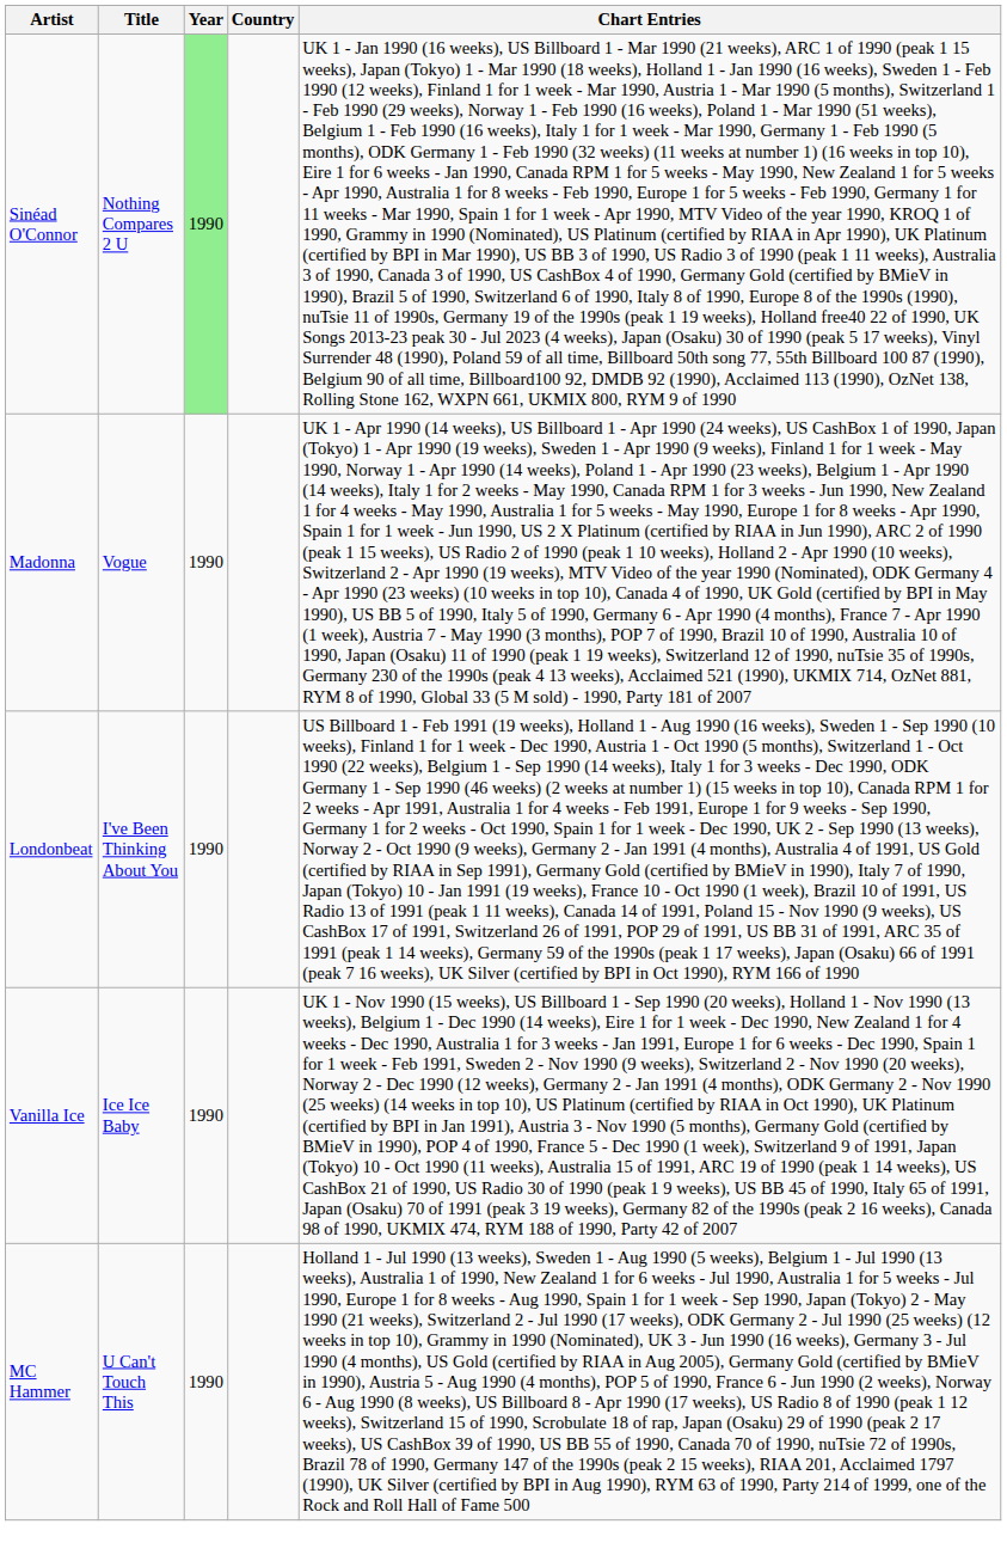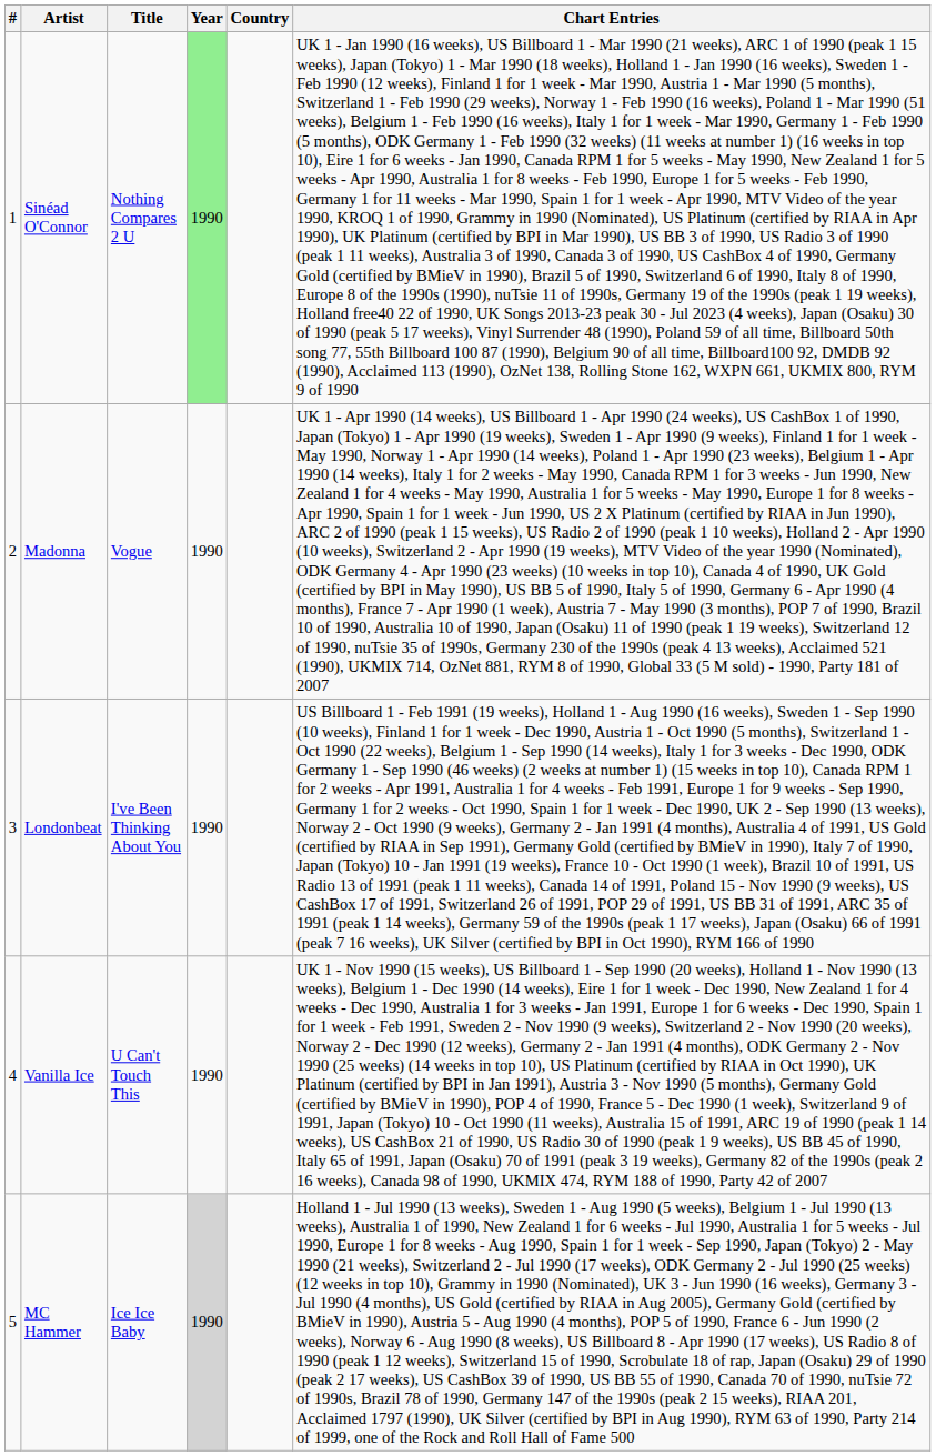 <table class="wikitable" style="font-size:95%;">
 <tr>
+<th>#</th>
 <th>Artist</th>
 <th>Title</th>
 <th>Year</th>
 <th>Country</th>
 <th>Chart Entries</th>
 </tr>
 <tr>
+<td>1</td>
 <td><a href='#'>Sinéad O'Connor</a></td>
 <td><a href='#'>Nothing Compares 2 U</a></td>
 <td style="background: lightgreen;">1990</td>
 <td></td>
 <td>UK 1 - Jan 1990 (16 weeks), US Billboard 1 - Mar 1990 (21 weeks), ARC 1 of 1990 (peak 1 15 weeks), Japan (Tokyo) 1 - Mar 1990 (18 weeks), Holland 1 - Jan 1990 (16 weeks), Sweden 1 - Feb 1990 (12 weeks), Finland 1 for 1 week - Mar 1990, Austria 1 - Mar 1990 (5 months), Switzerland 1 - Feb 1990 (29 weeks), Norway 1 - Feb 1990 (16 weeks), Poland 1 - Mar 1990 (51 weeks), Belgium 1 - Feb 1990 (16 weeks), Italy 1 for 1 week - Mar 1990, Germany 1 - Feb 1990 (5 months), ODK Germany 1 - Feb 1990 (32 weeks) (11 weeks at number 1) (16 weeks in top 10), Eire 1 for 6 weeks - Jan 1990, Canada RPM 1 for 5 weeks - May 1990, New Zealand 1 for 5 weeks - Apr 1990, Australia 1 for 8 weeks - Feb 1990, Europe 1 for 5 weeks - Feb 1990, Germany 1 for 11 weeks - Mar 1990, Spain 1 for 1 week - Apr 1990, MTV Video of the year 1990, KROQ 1 of 1990, Grammy in 1990 (Nominated), US Platinum (certified by RIAA in Apr 1990), UK Platinum (certified by BPI in Mar 1990), US BB 3 of 1990, US Radio 3 of 1990 (peak 1 11 weeks), Australia 3 of 1990, Canada 3 of 1990, US CashBox 4 of 1990, Germany Gold (certified by BMieV in 1990), Brazil 5 of 1990, Switzerland 6 of 1990, Italy 8 of 1990, Europe 8 of the 1990s (1990), nuTsie 11 of 1990s, Germany 19 of the 1990s (peak 1 19 weeks), Holland free40 22 of 1990, UK Songs 2013-23 peak 30 - Jul 2023 (4 weeks), Japan (Osaku) 30 of 1990 (peak 5 17 weeks), Vinyl Surrender 48 (1990), Poland 59 of all time, Billboard 50th song 77, 55th Billboard 100 87 (1990), Belgium 90 of all time, Billboard100 92, DMDB 92 (1990), Acclaimed 113 (1990), OzNet 138, Rolling Stone 162, WXPN 661, UKMIX 800, RYM 9 of 1990</td>
 </tr>
 <tr>
+<td>2</td>
 <td><a href='#'>Madonna</a></td>
 <td><a href='#'>Vogue</a></td>
 <td>1990</td>
 <td></td>
 <td>UK 1 - Apr 1990 (14 weeks), US Billboard 1 - Apr 1990 (24 weeks), US CashBox 1 of 1990, Japan (Tokyo) 1 - Apr 1990 (19 weeks), Sweden 1 - Apr 1990 (9 weeks), Finland 1 for 1 week - May 1990, Norway 1 - Apr 1990 (14 weeks), Poland 1 - Apr 1990 (23 weeks), Belgium 1 - Apr 1990 (14 weeks), Italy 1 for 2 weeks - May 1990, Canada RPM 1 for 3 weeks - Jun 1990, New Zealand 1 for 4 weeks - May 1990, Australia 1 for 5 weeks - May 1990, Europe 1 for 8 weeks - Apr 1990, Spain 1 for 1 week - Jun 1990, US 2 X Platinum (certified by RIAA in Jun 1990), ARC 2 of 1990 (peak 1 15 weeks), US Radio 2 of 1990 (peak 1 10 weeks), Holland 2 - Apr 1990 (10 weeks), Switzerland 2 - Apr 1990 (19 weeks), MTV Video of the year 1990 (Nominated), ODK Germany 4 - Apr 1990 (23 weeks) (10 weeks in top 10), Canada 4 of 1990, UK Gold (certified by BPI in May 1990), US BB 5 of 1990, Italy 5 of 1990, Germany 6 - Apr 1990 (4 months), France 7 - Apr 1990 (1 week), Austria 7 - May 1990 (3 months), POP 7 of 1990, Brazil 10 of 1990, Australia 10 of 1990, Japan (Osaku) 11 of 1990 (peak 1 19 weeks), Switzerland 12 of 1990, nuTsie 35 of 1990s, Germany 230 of the 1990s (peak 4 13 weeks), Acclaimed 521 (1990), UKMIX 714, OzNet 881, RYM 8 of 1990, Global 33 (5 M sold) - 1990, Party 181 of 2007</td>
 </tr>
 <tr>
+<td>3</td>
 <td><a href='#'>Londonbeat</a></td>
 <td><a href='#'>I've Been Thinking About You</a></td>
 <td>1990</td>
 <td></td>
 <td>US Billboard 1 - Feb 1991 (19 weeks), Holland 1 - Aug 1990 (16 weeks), Sweden 1 - Sep 1990 (10 weeks), Finland 1 for 1 week - Dec 1990, Austria 1 - Oct 1990 (5 months), Switzerland 1 - Oct 1990 (22 weeks), Belgium 1 - Sep 1990 (14 weeks), Italy 1 for 3 weeks - Dec 1990, ODK Germany 1 - Sep 1990 (46 weeks) (2 weeks at number 1) (15 weeks in top 10), Canada RPM 1 for 2 weeks - Apr 1991, Australia 1 for 4 weeks - Feb 1991, Europe 1 for 9 weeks - Sep 1990, Germany 1 for 2 weeks - Oct 1990, Spain 1 for 1 week - Dec 1990, UK 2 - Sep 1990 (13 weeks), Norway 2 - Oct 1990 (9 weeks), Germany 2 - Jan 1991 (4 months), Australia 4 of 1991, US Gold (certified by RIAA in Sep 1991), Germany Gold (certified by BMieV in 1990), Italy 7 of 1990, Japan (Tokyo) 10 - Jan 1991 (19 weeks), France 10 - Oct 1990 (1 week), Brazil 10 of 1991, US Radio 13 of 1991 (peak 1 11 weeks), Canada 14 of 1991, Poland 15 - Nov 1990 (9 weeks), US CashBox 17 of 1991, Switzerland 26 of 1991, POP 29 of 1991, US BB 31 of 1991, ARC 35 of 1991 (peak 1 14 weeks), Germany 59 of the 1990s (peak 1 17 weeks), Japan (Osaku) 66 of 1991 (peak 7 16 weeks), UK Silver (certified by BPI in Oct 1990), RYM 166 of 1990</td>
 </tr>
 <tr>
+<td>4</td>
 <td><a href='#'>Vanilla Ice</a></td>
-<td><a href='#'>Ice Ice Baby</a></td>
+<td><a href='#'>U Can't Touch This</a></td>
 <td>1990</td>
 <td></td>
 <td>UK 1 - Nov 1990 (15 weeks), US Billboard 1 - Sep 1990 (20 weeks), Holland 1 - Nov 1990 (13 weeks), Belgium 1 - Dec 1990 (14 weeks), Eire 1 for 1 week - Dec 1990, New Zealand 1 for 4 weeks - Dec 1990, Australia 1 for 3 weeks - Jan 1991, Europe 1 for 6 weeks - Dec 1990, Spain 1 for 1 week - Feb 1991, Sweden 2 - Nov 1990 (9 weeks), Switzerland 2 - Nov 1990 (20 weeks), Norway 2 - Dec 1990 (12 weeks), Germany 2 - Jan 1991 (4 months), ODK Germany 2 - Nov 1990 (25 weeks) (14 weeks in top 10), US Platinum (certified by RIAA in Oct 1990), UK Platinum (certified by BPI in Jan 1991), Austria 3 - Nov 1990 (5 months), Germany Gold (certified by BMieV in 1990), POP 4 of 1990, France 5 - Dec 1990 (1 week), Switzerland 9 of 1991, Japan (Tokyo) 10 - Oct 1990 (11 weeks), Australia 15 of 1991, ARC 19 of 1990 (peak 1 14 weeks), US CashBox 21 of 1990, US Radio 30 of 1990 (peak 1 9 weeks), US BB 45 of 1990, Italy 65 of 1991, Japan (Osaku) 70 of 1991 (peak 3 19 weeks), Germany 82 of the 1990s (peak 2 16 weeks), Canada 98 of 1990, UKMIX 474, RYM 188 of 1990, Party 42 of 2007</td>
 </tr>
 <tr>
+<td>5</td>
 <td><a href='#'>MC Hammer</a></td>
-<td><a href='#'>U Can't Touch This</a></td>
-<td>1990</td>
+<td><a href='#'>Ice Ice Baby</a></td>
+<td style="background: lightgrey;">1990</td>
 <td></td>
 <td>Holland 1 - Jul 1990 (13 weeks), Sweden 1 - Aug 1990 (5 weeks), Belgium 1 - Jul 1990 (13 weeks), Australia 1 of 1990, New Zealand 1 for 6 weeks - Jul 1990, Australia 1 for 5 weeks - Jul 1990, Europe 1 for 8 weeks - Aug 1990, Spain 1 for 1 week - Sep 1990, Japan (Tokyo) 2 - May 1990 (21 weeks), Switzerland 2 - Jul 1990 (17 weeks), ODK Germany 2 - Jul 1990 (25 weeks) (12 weeks in top 10), Grammy in 1990 (Nominated), UK 3 - Jun 1990 (16 weeks), Germany 3 - Jul 1990 (4 months), US Gold (certified by RIAA in Aug 2005), Germany Gold (certified by BMieV in 1990), Austria 5 - Aug 1990 (4 months), POP 5 of 1990, France 6 - Jun 1990 (2 weeks), Norway 6 - Aug 1990 (8 weeks), US Billboard 8 - Apr 1990 (17 weeks), US Radio 8 of 1990 (peak 1 12 weeks), Switzerland 15 of 1990, Scrobulate 18 of rap, Japan (Osaku) 29 of 1990 (peak 2 17 weeks), US CashBox 39 of 1990, US BB 55 of 1990, Canada 70 of 1990, nuTsie 72 of 1990s, Brazil 78 of 1990, Germany 147 of the 1990s (peak 2 15 weeks), RIAA 201, Acclaimed 1797 (1990), UK Silver (certified by BPI in Aug 1990), RYM 63 of 1990, Party 214 of 1999, one of the Rock and Roll Hall of Fame 500</td>
 </tr>
 </table>
